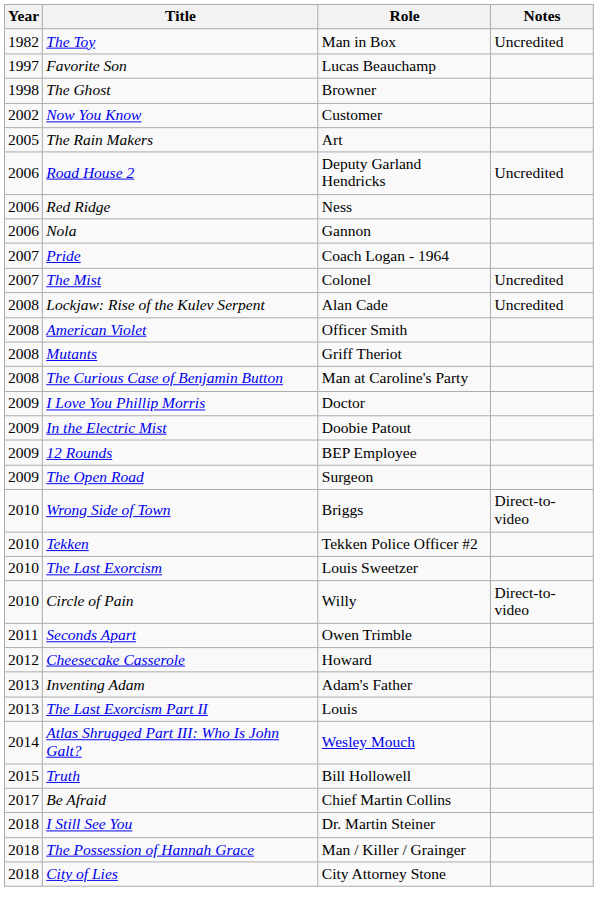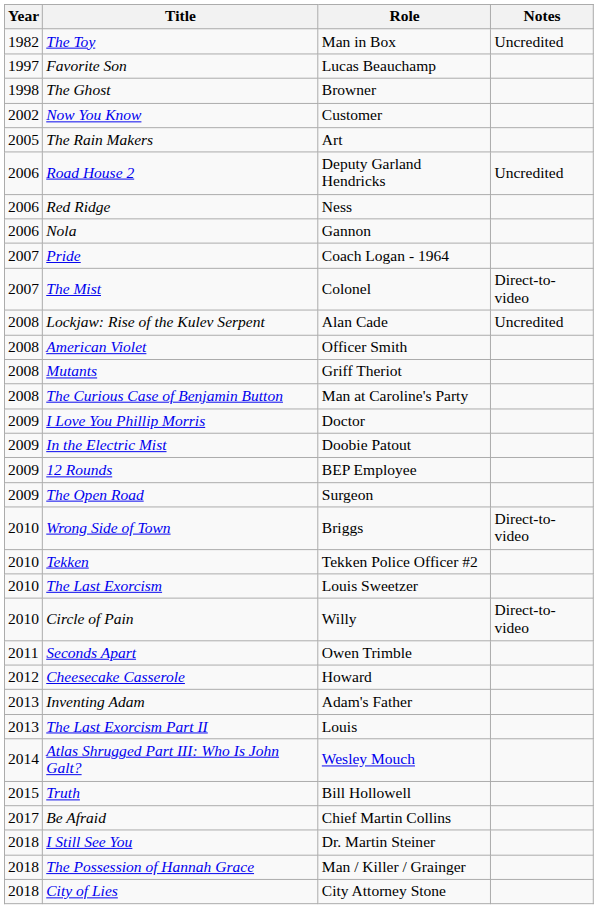 <table class="wikitable sortable">
 <tr>
 <th>Year</th>
 <th>Title</th>
 <th>Role</th>
 <th>Notes</th>
 </tr>
 <tr>
 <td>1982</td>
 <td><a href='#'><em>The Toy</em></a></td>
 <td>Man in Box</td>
 <td>Uncredited</td>
 </tr>
 <tr>
 <td>1997</td>
 <td><em>Favorite Son</em></td>
 <td>Lucas Beauchamp</td>
 <td></td>
 </tr>
 <tr>
 <td>1998</td>
 <td><em>The Ghost</em></td>
 <td>Browner</td>
 <td></td>
 </tr>
 <tr>
 <td>2002</td>
 <td><a href='#'><em>Now You Know</em></a></td>
 <td>Customer</td>
 <td></td>
 </tr>
 <tr>
 <td>2005</td>
 <td><em>The Rain Makers</em></td>
 <td>Art</td>
 <td></td>
 </tr>
 <tr>
 <td>2006</td>
 <td><em><a href='#'>Road House 2</a></em></td>
 <td>Deputy Garland Hendricks</td>
 <td>Uncredited</td>
 </tr>
 <tr>
 <td>2006</td>
 <td><em>Red Ridge</em></td>
 <td>Ness</td>
 <td></td>
 </tr>
 <tr>
 <td>2006</td>
 <td><em>Nola</em></td>
 <td>Gannon</td>
 <td></td>
 </tr>
 <tr>
 <td>2007</td>
 <td><a href='#'><em>Pride</em></a></td>
 <td>Coach Logan - 1964</td>
 <td></td>
 </tr>
 <tr>
 <td>2007</td>
 <td><a href='#'><em>The Mist</em></a></td>
 <td>Colonel</td>
-<td>Uncredited</td>
+<td>Direct-to-video</td>
 </tr>
 <tr>
 <td>2008</td>
 <td><em>Lockjaw: Rise of the Kulev Serpent</em></td>
 <td>Alan Cade</td>
 <td>Uncredited</td>
 </tr>
 <tr>
 <td>2008</td>
 <td><em><a href='#'>American Violet</a></em></td>
 <td>Officer Smith</td>
 <td></td>
 </tr>
 <tr>
 <td>2008</td>
 <td><a href='#'><em>Mutants</em></a></td>
 <td>Griff Theriot</td>
 <td></td>
 </tr>
 <tr>
 <td>2008</td>
 <td><a href='#'><em>The Curious Case of Benjamin Button</em></a></td>
 <td>Man at Caroline's Party</td>
 <td></td>
 </tr>
 <tr>
 <td>2009</td>
 <td><em><a href='#'>I Love You Phillip Morris</a></em></td>
 <td>Doctor</td>
 <td></td>
 </tr>
 <tr>
 <td>2009</td>
 <td><em><a href='#'>In the Electric Mist</a></em></td>
 <td>Doobie Patout</td>
 <td></td>
 </tr>
 <tr>
 <td>2009</td>
 <td><a href='#'><em>12 Rounds</em></a></td>
 <td>BEP Employee</td>
 <td></td>
 </tr>
 <tr>
 <td>2009</td>
 <td><em><a href='#'>The Open Road</a></em></td>
 <td>Surgeon</td>
 <td></td>
 </tr>
 <tr>
 <td>2010</td>
 <td><em><a href='#'>Wrong Side of Town</a></em></td>
 <td>Briggs</td>
 <td>Direct-to-video</td>
 </tr>
 <tr>
 <td>2010</td>
 <td><a href='#'><em>Tekken</em></a></td>
 <td>Tekken Police Officer #2</td>
 <td></td>
 </tr>
 <tr>
 <td>2010</td>
 <td><em><a href='#'>The Last Exorcism</a></em></td>
 <td>Louis Sweetzer</td>
 <td></td>
 </tr>
 <tr>
 <td>2010</td>
 <td><em>Circle of Pain</em></td>
 <td>Willy</td>
 <td>Direct-to-video</td>
 </tr>
 <tr>
 <td>2011</td>
 <td><em><a href='#'>Seconds Apart</a></em></td>
 <td>Owen Trimble</td>
 <td></td>
 </tr>
 <tr>
 <td>2012</td>
 <td><em><a href='#'>Cheesecake Casserole</a></em></td>
 <td>Howard</td>
 <td></td>
 </tr>
 <tr>
 <td>2013</td>
 <td><em>Inventing Adam</em></td>
 <td>Adam's Father</td>
 <td></td>
 </tr>
 <tr>
 <td>2013</td>
 <td><em><a href='#'>The Last Exorcism Part II</a></em></td>
 <td>Louis</td>
 <td></td>
 </tr>
 <tr>
 <td>2014</td>
 <td><em><a href='#'>Atlas Shrugged Part III: Who Is John Galt?</a></em></td>
 <td><a href='#'>Wesley Mouch</a></td>
 <td></td>
 </tr>
 <tr>
 <td>2015</td>
 <td><a href='#'><em>Truth</em></a></td>
 <td>Bill Hollowell</td>
 <td></td>
 </tr>
 <tr>
 <td>2017</td>
 <td><em>Be Afraid</em></td>
 <td>Chief Martin Collins</td>
 <td></td>
 </tr>
 <tr>
 <td>2018</td>
 <td><a href='#'><em>I Still See You</em></a></td>
 <td>Dr. Martin Steiner</td>
 <td></td>
 </tr>
 <tr>
 <td>2018</td>
 <td><em><a href='#'>The Possession of Hannah Grace</a></em></td>
 <td>Man / Killer / Grainger</td>
 <td></td>
 </tr>
 <tr>
 <td>2018</td>
 <td><em><a href='#'>City of Lies</a></em></td>
 <td>City Attorney Stone</td>
 <td></td>
 </tr>
 </table>
